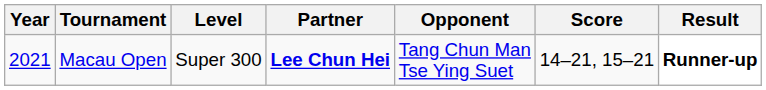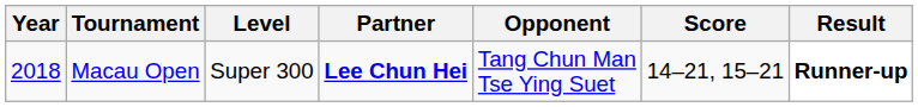 <table class="sortable wikitable" style="font-size: 90%;">
 <tr>
 <th>Year</th>
 <th>Tournament</th>
 <th>Level</th>
 <th>Partner</th>
 <th>Opponent</th>
 <th>Score</th>
 <th>Result</th>
 </tr>
 <tr>
-<td align="center"><a href='#'>2021</a></td>
+<td align="center"><a href='#'>2018</a></td>
 <td align="left"><a href='#'>Macau Open</a></td>
 <td align="left">Super 300</td>
 <td align="left"><strong> <a href='#'>Lee Chun Hei</a></strong></td>
 <td align="left"> <a href='#'>Tang Chun Man</a> <br>  <a href='#'>Tse Ying Suet</a></td>
 <td align="left">14–21, 15–21</td>
 <td style="text-align:left; background:white"><strong>Runner-up</strong></td>
 </tr>
 </table>
